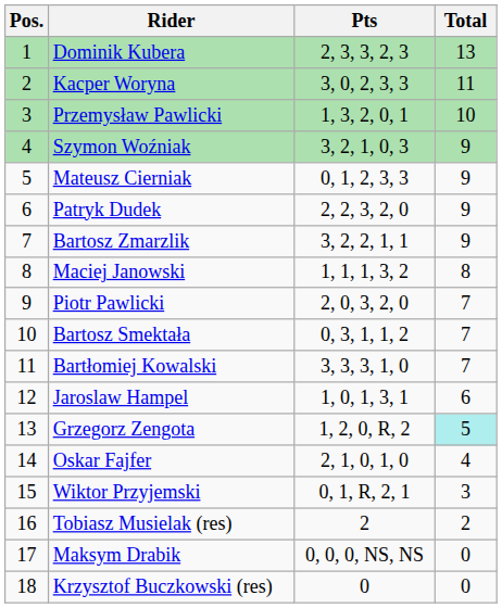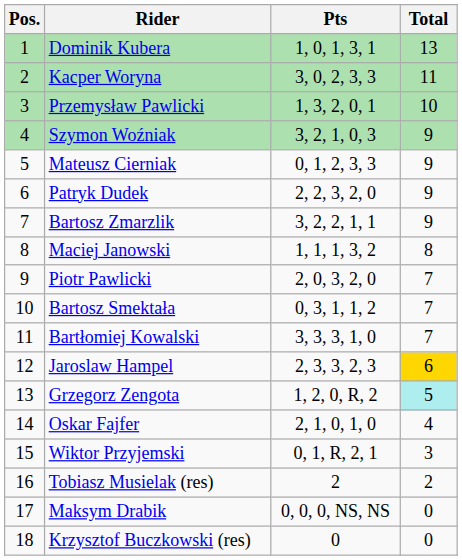 <table class=wikitable style="font-size:93%;">
 <tr>
 <th width=25px>Pos.</th>
 <th width=180px>Rider</th>
 <th width=100px>Pts</th>
 <th width=40px>Total</th>
 </tr>
 <tr align=center  style="background:#ACE1AF;">
 <td>1</td>
 <td align=left><a href='#'>Dominik Kubera</a></td>
-<td>2, 3, 3, 2, 3</td>
+<td>1, 0, 1, 3, 1</td>
 <td>13</td>
 </tr>
 <tr align=center  style="background:#ACE1AF;">
 <td>2</td>
 <td align=left><a href='#'>Kacper Woryna</a></td>
 <td>3, 0, 2, 3, 3</td>
 <td>11</td>
 </tr>
 <tr align=center style="background:#ACE1AF;">
 <td>3</td>
 <td align=left><a href='#'>Przemysław Pawlicki</a></td>
 <td>1, 3, 2, 0, 1</td>
 <td>10</td>
 </tr>
 <tr align=center style="background:#ACE1AF;">
 <td>4</td>
 <td align=left><a href='#'>Szymon Woźniak</a></td>
 <td>3, 2, 1, 0, 3</td>
 <td>9</td>
 </tr>
 <tr align=center>
 <td>5</td>
 <td align=left><a href='#'>Mateusz Cierniak</a></td>
 <td>0, 1, 2, 3, 3</td>
 <td>9</td>
 </tr>
 <tr align=center>
 <td>6</td>
 <td align=left><a href='#'>Patryk Dudek</a></td>
 <td>2, 2, 3, 2, 0</td>
 <td>9</td>
 </tr>
 <tr align=center>
 <td>7</td>
 <td align=left><a href='#'>Bartosz Zmarzlik</a></td>
 <td>3, 2, 2, 1, 1</td>
 <td>9</td>
 </tr>
 <tr align=center>
 <td>8</td>
 <td align=left><a href='#'>Maciej Janowski</a></td>
 <td>1, 1, 1, 3, 2</td>
 <td>8</td>
 </tr>
 <tr align=center>
 <td>9</td>
 <td align=left><a href='#'>Piotr Pawlicki</a></td>
 <td>2, 0, 3, 2, 0</td>
 <td>7</td>
 </tr>
 <tr align=center>
 <td>10</td>
 <td align=left><a href='#'>Bartosz Smektała</a></td>
 <td>0, 3, 1, 1, 2</td>
 <td>7</td>
 </tr>
 <tr align=center>
 <td>11</td>
 <td align=left><a href='#'>Bartłomiej Kowalski</a></td>
 <td>3, 3, 3, 1, 0</td>
 <td>7</td>
 </tr>
 <tr align=center>
 <td>12</td>
 <td align=left><a href='#'>Jaroslaw Hampel</a></td>
-<td>1, 0, 1, 3, 1</td>
-<td>6</td>
+<td>2, 3, 3, 2, 3</td>
+<td style="background: gold;">6</td>
 </tr>
 <tr align=center>
 <td>13</td>
 <td align=left><a href='#'>Grzegorz Zengota</a></td>
 <td>1, 2, 0, R, 2</td>
 <td style="background: paleturquoise;">5</td>
 </tr>
 <tr align=center>
 <td>14</td>
 <td align=left><a href='#'>Oskar Fajfer</a></td>
 <td>2, 1, 0, 1, 0</td>
 <td>4</td>
 </tr>
 <tr align=center>
 <td>15</td>
 <td align=left><a href='#'>Wiktor Przyjemski</a></td>
 <td>0, 1, R, 2, 1</td>
 <td>3</td>
 </tr>
 <tr align=center>
 <td>16</td>
 <td align=left><a href='#'>Tobiasz Musielak</a> (res)</td>
 <td>2</td>
 <td>2</td>
 </tr>
 <tr align=center>
 <td>17</td>
 <td align=left><a href='#'>Maksym Drabik</a></td>
 <td>0, 0, 0, NS, NS</td>
 <td>0</td>
 </tr>
 <tr align=center>
 <td>18</td>
 <td align=left><a href='#'>Krzysztof Buczkowski</a> (res)</td>
 <td>0</td>
 <td>0</td>
 </tr>
 </table>
